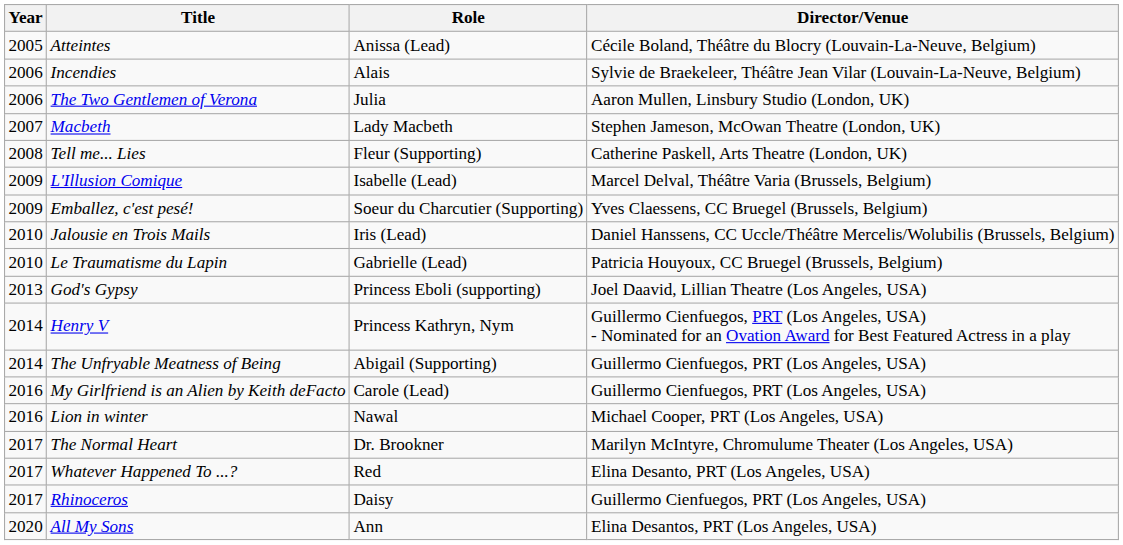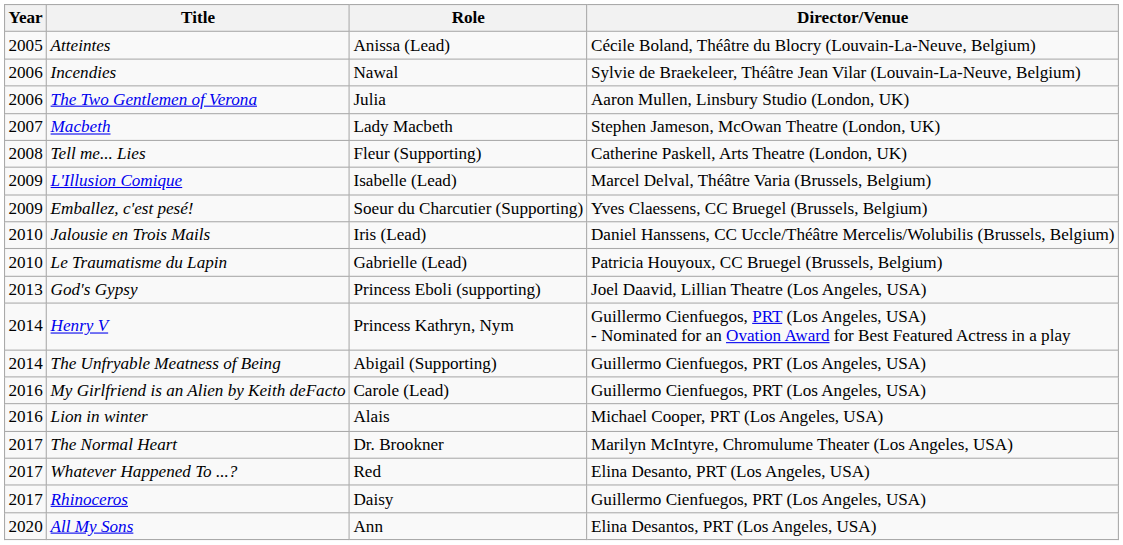 <table class="wikitable">
 <tr>
 <th>Year</th>
 <th>Title</th>
 <th>Role</th>
 <th>Director/Venue</th>
 </tr>
 <tr>
 <td>2005</td>
 <td><em>Atteintes</em></td>
 <td>Anissa (Lead)</td>
 <td>Cécile Boland, Théâtre du Blocry (Louvain-La-Neuve, Belgium)</td>
 </tr>
 <tr>
 <td>2006</td>
 <td><em>Incendies</em></td>
-<td>Alais</td>
+<td>Nawal</td>
 <td>Sylvie de Braekeleer, Théâtre Jean Vilar (Louvain-La-Neuve, Belgium)</td>
 </tr>
 <tr>
 <td>2006</td>
 <td><em><a href='#'>The Two Gentlemen of Verona</a></em></td>
 <td>Julia</td>
 <td>Aaron Mullen, Linsbury Studio (London, UK)</td>
 </tr>
 <tr>
 <td>2007</td>
 <td><em><a href='#'>Macbeth</a></em></td>
 <td>Lady Macbeth</td>
 <td>Stephen Jameson, McOwan Theatre (London, UK)</td>
 </tr>
 <tr>
 <td>2008</td>
 <td><em>Tell me... Lies</em></td>
 <td>Fleur (Supporting)</td>
 <td>Catherine Paskell, Arts Theatre (London, UK)</td>
 </tr>
 <tr>
 <td>2009</td>
 <td><em><a href='#'>L'Illusion Comique</a></em></td>
 <td>Isabelle (Lead)</td>
 <td>Marcel Delval, Théâtre Varia (Brussels, Belgium)</td>
 </tr>
 <tr>
 <td>2009</td>
 <td><em>Emballez, c'est pesé!</em></td>
 <td>Soeur du Charcutier (Supporting)</td>
 <td>Yves Claessens, CC Bruegel (Brussels, Belgium)</td>
 </tr>
 <tr>
 <td>2010</td>
 <td><em>Jalousie en Trois Mails</em></td>
 <td>Iris (Lead)</td>
 <td>Daniel Hanssens, CC Uccle/Théâtre Mercelis/Wolubilis (Brussels, Belgium)</td>
 </tr>
 <tr>
 <td>2010</td>
 <td><em>Le Traumatisme du Lapin</em></td>
 <td>Gabrielle (Lead)</td>
 <td>Patricia Houyoux, CC Bruegel (Brussels, Belgium)</td>
 </tr>
 <tr>
 <td>2013</td>
 <td><em>God's Gypsy</em></td>
 <td>Princess Eboli (supporting)</td>
 <td>Joel Daavid, Lillian Theatre (Los Angeles, USA)</td>
 </tr>
 <tr>
 <td>2014</td>
 <td><em><a href='#'>Henry V</a></em></td>
 <td>Princess Kathryn, Nym</td>
 <td>Guillermo Cienfuegos, <a href='#'>PRT</a> (Los Angeles, USA)<br>- Nominated for an <a href='#'>Ovation Award</a> for Best Featured Actress in a play</td>
 </tr>
 <tr>
 <td>2014</td>
 <td><em>The Unfryable Meatness of Being</em></td>
 <td>Abigail (Supporting)</td>
 <td>Guillermo Cienfuegos, PRT (Los Angeles, USA)</td>
 </tr>
 <tr>
 <td>2016</td>
 <td><em>My Girlfriend is an Alien by Keith deFacto</em></td>
 <td>Carole (Lead)</td>
 <td>Guillermo Cienfuegos, PRT (Los Angeles, USA)</td>
 </tr>
 <tr>
 <td>2016</td>
 <td><em>Lion in winter</em></td>
-<td>Nawal</td>
+<td>Alais</td>
 <td>Michael Cooper, PRT (Los Angeles, USA)</td>
 </tr>
 <tr>
 <td>2017</td>
 <td><em>The Normal Heart</em></td>
 <td>Dr. Brookner</td>
 <td>Marilyn McIntyre, Chromulume Theater (Los Angeles, USA)</td>
 </tr>
 <tr>
 <td>2017</td>
 <td><em>Whatever Happened To ...?</em></td>
 <td>Red</td>
 <td>Elina Desanto, PRT (Los Angeles, USA)</td>
 </tr>
 <tr>
 <td>2017</td>
 <td><em><a href='#'>Rhinoceros</a></em></td>
 <td>Daisy</td>
 <td>Guillermo Cienfuegos, PRT (Los Angeles, USA)</td>
 </tr>
 <tr>
 <td>2020</td>
 <td><em><a href='#'>All My Sons</a></em></td>
 <td>Ann</td>
 <td>Elina Desantos, PRT (Los Angeles, USA)</td>
 </tr>
 </table>
